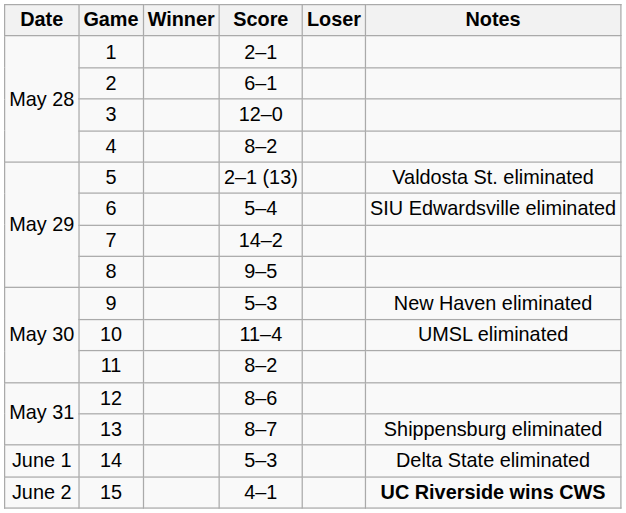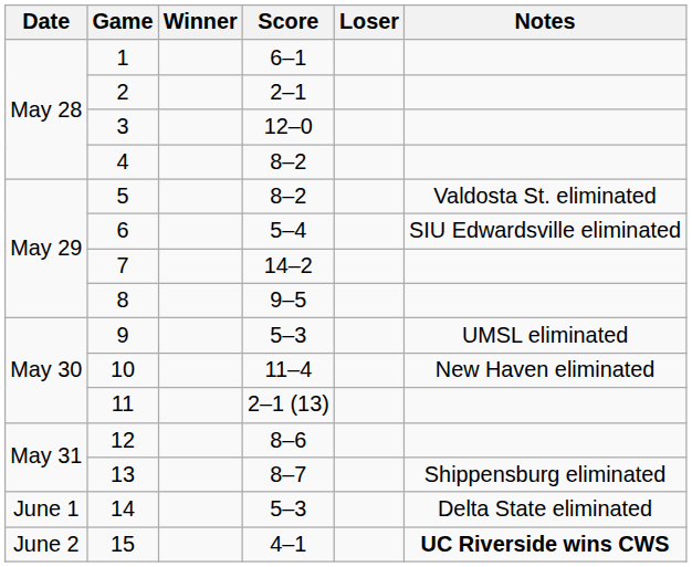 <table class="wikitable">
 <tr style="text-align:center; background:#f2f2f2;">
 <th>Date</th>
 <th>Game</th>
 <th>Winner</th>
 <th>Score</th>
 <th>Loser</th>
 <th>Notes</th>
 </tr>
 <tr align=center>
 <td rowspan=4>May 28</td>
 <td>1</td>
 <td></td>
-<td>2–1</td>
+<td>6–1</td>
 <td></td>
 <td></td>
 </tr>
 <tr align=center>
 <td>2</td>
 <td></td>
-<td>6–1</td>
+<td>2–1</td>
 <td></td>
 <td></td>
 </tr>
 <tr align=center>
 <td>3</td>
 <td></td>
 <td>12–0</td>
 <td></td>
 <td></td>
 </tr>
 <tr align=center>
 <td>4</td>
 <td></td>
 <td>8–2</td>
 <td></td>
 <td></td>
 </tr>
 <tr align=center>
 <td rowspan=4>May 29</td>
 <td>5</td>
 <td></td>
-<td>2–1 (13)</td>
+<td>8–2</td>
 <td></td>
 <td>Valdosta St. eliminated</td>
 </tr>
 <tr align=center>
 <td>6</td>
 <td></td>
 <td>5–4</td>
 <td></td>
 <td>SIU Edwardsville eliminated</td>
 </tr>
 <tr align=center>
 <td>7</td>
 <td></td>
 <td>14–2</td>
 <td></td>
 <td></td>
 </tr>
 <tr align=center>
 <td>8</td>
 <td></td>
 <td>9–5</td>
 <td></td>
 <td></td>
 </tr>
 <tr align=center>
 <td rowspan=3>May 30</td>
 <td>9</td>
 <td></td>
 <td>5–3</td>
 <td></td>
-<td>New Haven eliminated</td>
+<td>UMSL eliminated</td>
 </tr>
 <tr align=center>
 <td>10</td>
 <td></td>
 <td>11–4</td>
 <td></td>
-<td>UMSL eliminated</td>
+<td>New Haven eliminated</td>
 </tr>
 <tr align=center>
 <td>11</td>
 <td></td>
-<td>8–2</td>
+<td>2–1 (13)</td>
 <td></td>
 <td></td>
 </tr>
 <tr align=center>
 <td rowspan=2>May 31</td>
 <td>12</td>
 <td></td>
 <td>8–6</td>
 <td></td>
 <td></td>
 </tr>
 <tr align=center>
 <td>13</td>
 <td></td>
 <td>8–7</td>
 <td></td>
 <td>Shippensburg eliminated</td>
 </tr>
 <tr align=center>
 <td>June 1</td>
 <td>14</td>
 <td></td>
 <td>5–3</td>
 <td></td>
 <td>Delta State eliminated</td>
 </tr>
 <tr align=center>
 <td>June 2</td>
 <td>15</td>
 <td></td>
 <td>4–1</td>
 <td></td>
 <td><strong>UC Riverside wins CWS</strong></td>
 </tr>
 </table>
